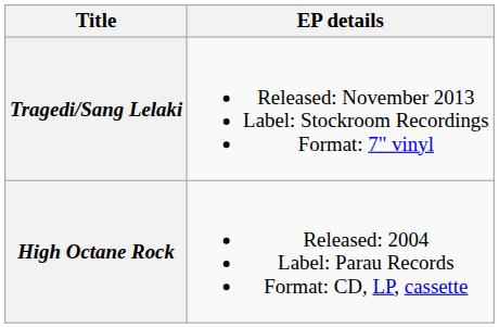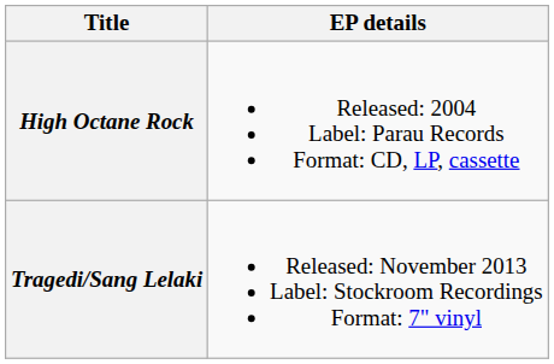 <table class="wikitable plainrowheaders" style="text-align:center;">
 <tr>
 <th scope="col">Title</th>
 <th scope="col">EP details</th>
 </tr>
 <tr>
+<th scope="row"><em>High Octane Rock</em></th>
+<td><br><ul><li>Released: 2004</li><li>Label: Parau Records</li><li>Format: CD, <a href='#'>LP</a>, <a href='#'>cassette</a></li></ul></td>
+</tr>
+<tr>
 <th scope="row"><em>Tragedi/Sang Lelaki</em></th>
 <td><br><ul><li>Released: November 2013</li><li>Label: Stockroom Recordings</li><li>Format: <a href='#'>7" vinyl</a></li></ul></td>
 </tr>
-<tr>
-<th scope="row"><em>High Octane Rock</em></th>
-<td><br><ul><li>Released: 2004</li><li>Label: Parau Records</li><li>Format: CD, <a href='#'>LP</a>, <a href='#'>cassette</a></li></ul></td>
-</tr>
 </table>
